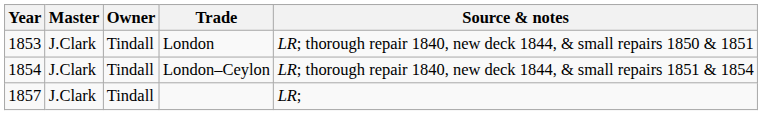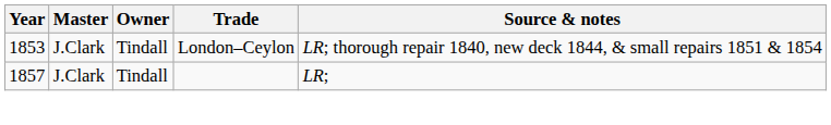 <table class=" wikitable">
 <tr>
 <th>Year</th>
 <th>Master</th>
 <th>Owner</th>
 <th>Trade</th>
 <th>Source & notes</th>
 </tr>
 <tr>
 <td>1853</td>
-<td>J.Clark</td>
-<td>Tindall</td>
-<td>London</td>
-<td><em>LR</em>; thorough repair 1840, new deck 1844, & small repairs 1850 & 1851</td>
-</tr>
-<tr>
-<td>1854</td>
 <td>J.Clark</td>
 <td>Tindall</td>
 <td>London–Ceylon</td>
 <td><em>LR</em>; thorough repair 1840, new deck 1844, & small repairs 1851 & 1854</td>
 </tr>
 <tr>
 <td>1857</td>
 <td>J.Clark</td>
 <td>Tindall</td>
 <td></td>
 <td><em>LR</em>;</td>
 </tr>
 </table>
